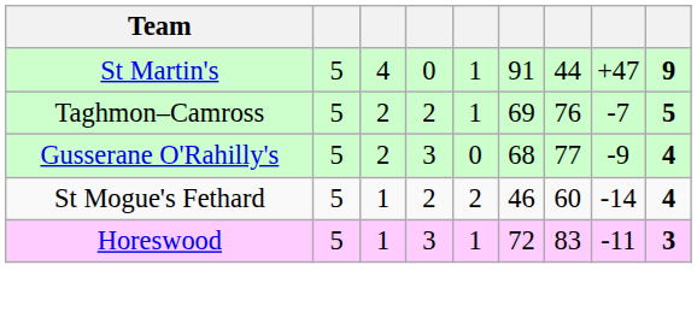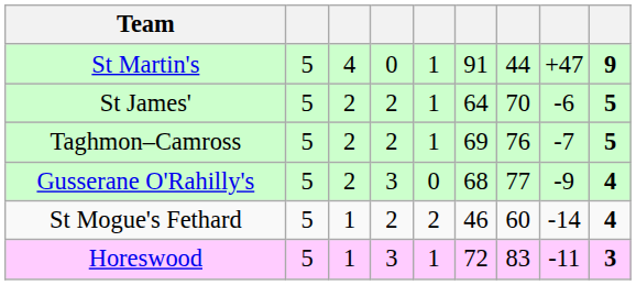 <table class="wikitable" style="text-align:center">
 <tr>
 <th style="width:175px;">Team</th>
 <th width="20"></th>
 <th width="20"></th>
 <th width="20"></th>
 <th width="20"></th>
 <th width="20"></th>
 <th width="20"></th>
 <th width="20"></th>
 <th width="20"></th>
 </tr>
 <tr style="background:#cfc;">
 <td><a href='#'>St Martin's</a></td>
 <td>5</td>
 <td>4</td>
 <td>0</td>
 <td>1</td>
 <td>91</td>
 <td>44</td>
 <td>+47</td>
 <td><strong>9</strong></td>
+</tr>
+<tr style="background:#cfc;">
+<td>St James'</td>
+<td>5</td>
+<td>2</td>
+<td>2</td>
+<td>1</td>
+<td>64</td>
+<td>70</td>
+<td>-6</td>
+<td><strong>5</strong></td>
 </tr>
 <tr style="background:#cfc;">
 <td>Taghmon–Camross</td>
 <td>5</td>
 <td>2</td>
 <td>2</td>
 <td>1</td>
 <td>69</td>
 <td>76</td>
 <td>-7</td>
 <td><strong>5</strong></td>
 </tr>
 <tr style="background:#cfc;">
 <td><a href='#'>Gusserane O'Rahilly's</a></td>
 <td>5</td>
 <td>2</td>
 <td>3</td>
 <td>0</td>
 <td>68</td>
 <td>77</td>
 <td>-9</td>
 <td><strong>4</strong></td>
 </tr>
 <tr>
 <td>St Mogue's Fethard</td>
 <td>5</td>
 <td>1</td>
 <td>2</td>
 <td>2</td>
 <td>46</td>
 <td>60</td>
 <td>-14</td>
 <td><strong>4</strong></td>
 </tr>
 <tr style="background:#fcf;">
 <td><a href='#'>Horeswood</a></td>
 <td>5</td>
 <td>1</td>
 <td>3</td>
 <td>1</td>
 <td>72</td>
 <td>83</td>
 <td>-11</td>
 <td><strong>3</strong></td>
 </tr>
 </table>
